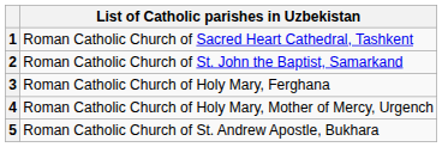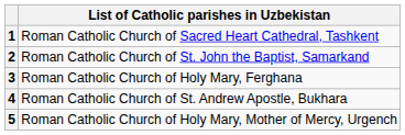 <table class="wikitable" border="1">
 <tr>
 <th></th>
 <th>List of Catholic parishes in Uzbekistan</th>
 </tr>
 <tr>
 <th>1</th>
 <td>Roman Catholic Church of <a href='#'>Sacred Heart Cathedral, Tashkent</a></td>
 </tr>
 <tr>
 <th>2</th>
 <td>Roman Catholic Church of <a href='#'>St. John the Baptist, Samarkand</a></td>
 </tr>
 <tr>
 <th>3</th>
 <td>Roman Catholic Church of Holy Mary, Ferghana</td>
 </tr>
 <tr>
 <th>4</th>
-<td>Roman Catholic Church of Holy Mary, Mother of Mercy, Urgench</td>
+<td>Roman Catholic Church of St. Andrew Apostle, Bukhara</td>
 </tr>
 <tr>
 <th>5</th>
-<td>Roman Catholic Church of St. Andrew Apostle, Bukhara</td>
+<td>Roman Catholic Church of Holy Mary, Mother of Mercy, Urgench</td>
 </tr>
 </table>
